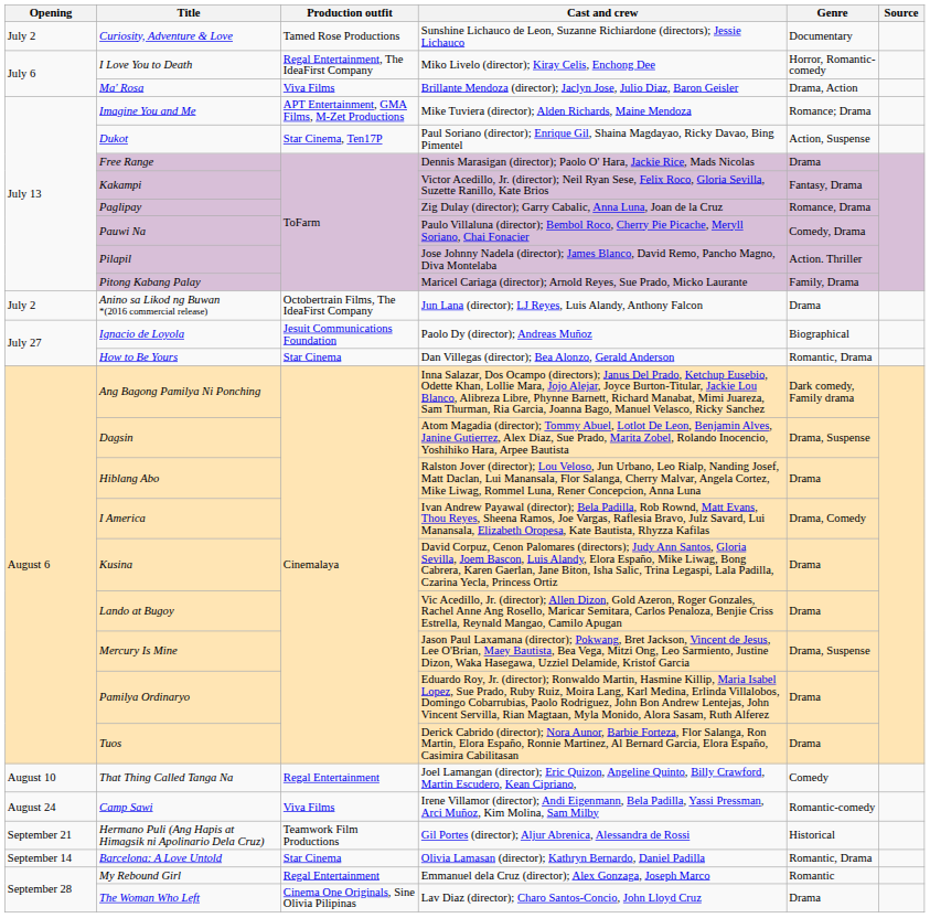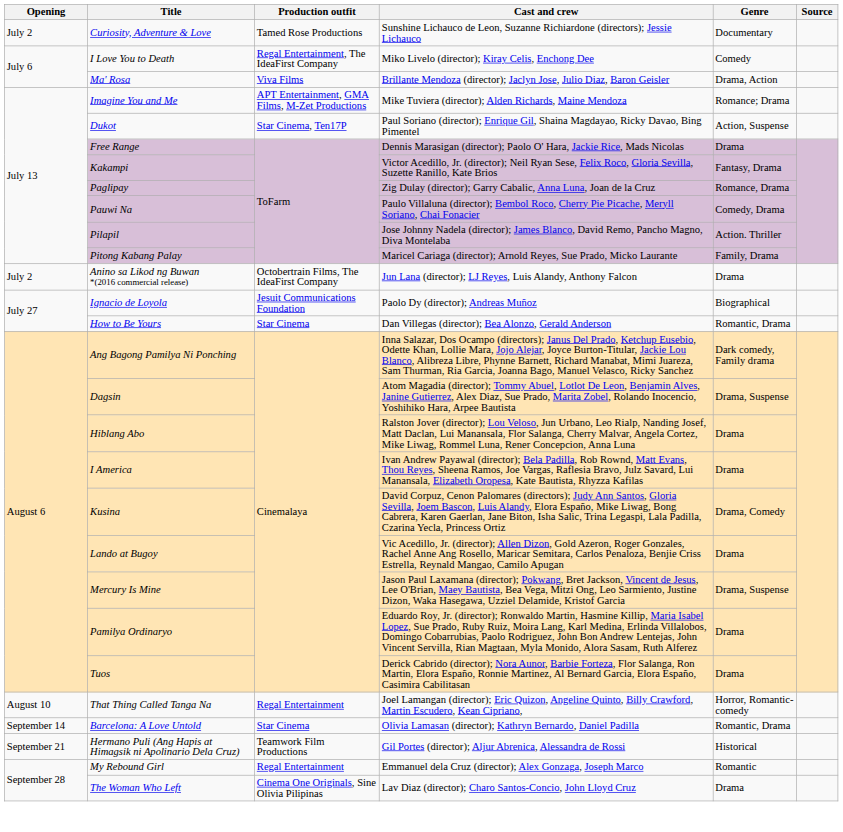 <table class="wikitable" style="text-align:left; font-size:100%; line-height:16px;" width="100%">
 <tr>
 <th style="width:10%;">Opening</th>
 <th style="width:20%;">Title</th>
 <th style="width:15%;">Production outfit</th>
 <th style="width:40%;">Cast and crew</th>
 <th style="width:10%;">Genre</th>
 <th style="width:05%;">Source</th>
 </tr>
 <tr>
 <td>July 2</td>
 <td><em><a href='#'>Curiosity, Adventure & Love</a></em></td>
 <td>Tamed Rose Productions</td>
 <td style="text-align:left;">Sunshine Lichauco de Leon, Suzanne Richiardone (directors); <a href='#'>Jessie Lichauco</a></td>
 <td style="text-align:left;">Documentary</td>
 <td></td>
 </tr>
 <tr>
 <td rowspan=2>July 6</td>
 <td><em>I Love You to Death</em></td>
 <td><a href='#'>Regal Entertainment</a>, The IdeaFirst Company</td>
 <td style="text-align:left;">Miko Livelo (director); <a href='#'>Kiray Celis</a>, <a href='#'>Enchong Dee</a></td>
-<td style="text-align:left;">Horror, Romantic-comedy</td>
+<td style="text-align:left;">Comedy</td>
 <td></td>
 </tr>
 <tr>
 <td><em><a href='#'>Ma' Rosa</a></em></td>
 <td><a href='#'>Viva Films</a></td>
 <td style="text-align:left;"><a href='#'>Brillante Mendoza</a> (director); <a href='#'>Jaclyn Jose</a>, <a href='#'>Julio Diaz</a>, <a href='#'>Baron Geisler</a></td>
 <td style="text-align:left;">Drama, Action</td>
 <td></td>
 </tr>
 <tr>
 <td rowspan=8>July 13</td>
 <td><em><a href='#'>Imagine You and Me</a></em></td>
 <td><a href='#'>APT Entertainment</a>, <a href='#'>GMA Films</a>, <a href='#'>M-Zet Productions</a></td>
 <td style="text-align:left;">Mike Tuviera (director); <a href='#'>Alden Richards</a>, <a href='#'>Maine Mendoza</a></td>
 <td style="text-align:left;">Romance; Drama</td>
 <td></td>
 </tr>
 <tr>
 <td><em><a href='#'>Dukot</a></em></td>
 <td><a href='#'>Star Cinema</a>, <a href='#'>Ten17P</a></td>
 <td style="text-align:left;">Paul Soriano (director); <a href='#'>Enrique Gil</a>, Shaina Magdayao, Ricky Davao, Bing Pimentel</td>
 <td style="text-align:left;">Action, Suspense</td>
 <td></td>
 </tr>
 <tr>
 <td style="background:#D8BFD8;"><em>Free Range</em></td>
 <td style="background:#D8BFD8;" rowspan=6>ToFarm</td>
 <td style="background:#D8BFD8;">Dennis Marasigan (director); Paolo O' Hara, <a href='#'>Jackie Rice</a>, Mads Nicolas</td>
 <td style="background:#D8BFD8;">Drama</td>
 <td style="background:#D8BFD8;" rowspan=6></td>
 </tr>
 <tr>
 <td style="background:#D8BFD8;"><em>Kakampi</em></td>
 <td style="background:#D8BFD8;">Victor Acedillo, Jr. (director); Neil Ryan Sese, <a href='#'>Felix Roco</a>, <a href='#'>Gloria Sevilla</a>, Suzette Ranillo, Kate Brios</td>
 <td style="background:#D8BFD8;">Fantasy, Drama</td>
 </tr>
 <tr>
 <td style="background:#D8BFD8;"><em>Paglipay</em></td>
 <td style="background:#D8BFD8;">Zig Dulay (director); Garry Cabalic, <a href='#'>Anna Luna</a>, Joan de la Cruz</td>
 <td style="background:#D8BFD8;">Romance, Drama</td>
 </tr>
 <tr>
 <td style="background:#D8BFD8;"><em>Pauwi Na</em></td>
 <td style="background:#D8BFD8;">Paulo Villaluna (director); <a href='#'>Bembol Roco</a>, <a href='#'>Cherry Pie Picache</a>, <a href='#'>Meryll Soriano</a>, <a href='#'>Chai Fonacier</a></td>
 <td style="background:#D8BFD8;">Comedy, Drama</td>
 </tr>
 <tr>
 <td style="background:#D8BFD8;"><em>Pilapil</em></td>
 <td style="background:#D8BFD8;">Jose Johnny Nadela (director); <a href='#'>James Blanco</a>, David Remo, Pancho Magno, Diva Montelaba</td>
 <td style="background:#D8BFD8;">Action. Thriller</td>
 </tr>
 <tr>
 <td style="background:#D8BFD8;"><em>Pitong Kabang Palay</em></td>
 <td style="background:#D8BFD8;">Maricel Cariaga (director); Arnold Reyes, Sue Prado, Micko Laurante</td>
 <td style="background:#D8BFD8;">Family, Drama</td>
 </tr>
 <tr>
 <td>July 2</td>
 <td><em>Anino sa Likod ng Buwan</em><br><small>*(2016 commercial release)</small></td>
 <td>Octobertrain Films, The IdeaFirst Company</td>
 <td><a href='#'>Jun Lana</a> (director); <a href='#'>LJ Reyes</a>, Luis Alandy, Anthony Falcon</td>
 <td>Drama</td>
 <td></td>
 </tr>
 <tr>
 <td rowspan="2">July 27</td>
 <td><em><a href='#'>Ignacio de Loyola</a></em></td>
 <td><a href='#'>Jesuit Communications Foundation</a></td>
 <td style="text-align:left;">Paolo Dy (director); <a href='#'>Andreas Muñoz</a></td>
 <td style="text-align:left;">Biographical</td>
 <td></td>
 </tr>
 <tr>
 <td><em><a href='#'>How to Be Yours</a></em></td>
 <td><a href='#'>Star Cinema</a></td>
 <td style="text-align:left;">Dan Villegas (director); <a href='#'>Bea Alonzo</a>, <a href='#'>Gerald Anderson</a></td>
 <td style="text-align:left;">Romantic, Drama</td>
 <td></td>
 </tr>
 <tr>
 <td style="background:#FFE5B4;" rowspan=9>August 6</td>
 <td style="background:#FFE5B4;"><em>Ang Bagong Pamilya Ni Ponching </em></td>
 <td style="background:#FFE5B4;" rowspan=9>Cinemalaya</td>
 <td style="background:#FFE5B4;">Inna Salazar, Dos Ocampo (directors); <a href='#'>Janus Del Prado</a>, <a href='#'>Ketchup Eusebio</a>, Odette Khan, Lollie Mara, <a href='#'>Jojo Alejar</a>, Joyce Burton-Titular, <a href='#'>Jackie Lou Blanco</a>, Alibreza Libre, Phynne Barnett, Richard Manabat, Mimi Juareza, Sam Thurman, Ria Garcia, Joanna Bago, Manuel Velasco, Ricky Sanchez</td>
 <td style="background:#FFE5B4;">Dark comedy, Family drama</td>
 <td style="background:#FFE5B4;" rowspan=9></td>
 </tr>
 <tr>
 <td style="background:#FFE5B4;"><em>Dagsin</em></td>
 <td style="background:#FFE5B4;">Atom Magadia (director); <a href='#'>Tommy Abuel</a>, <a href='#'>Lotlot De Leon</a>, <a href='#'>Benjamin Alves</a>, <a href='#'>Janine Gutierrez</a>, Alex Diaz, Sue Prado, <a href='#'>Marita Zobel</a>, Rolando Inocencio, Yoshihiko Hara, Arpee Bautista</td>
 <td style="background:#FFE5B4;">Drama, Suspense</td>
 </tr>
 <tr>
 <td style="background:#FFE5B4;"><em>Hiblang Abo</em></td>
 <td style="background:#FFE5B4;">Ralston Jover (director); <a href='#'>Lou Veloso</a>, Jun Urbano, Leo Rialp, Nanding Josef, Matt Daclan, Lui Manansala, Flor Salanga, Cherry Malvar, Angela Cortez, Mike Liwag, Rommel Luna, Rener Concepcion, Anna Luna</td>
 <td style="background:#FFE5B4;">Drama</td>
 </tr>
 <tr>
 <td style="background:#FFE5B4;"><em>I America</em></td>
 <td style="background:#FFE5B4;">Ivan Andrew Payawal (director); <a href='#'>Bela Padilla</a>, Rob Rownd, <a href='#'>Matt Evans</a>, <a href='#'>Thou Reyes</a>, Sheena Ramos, Joe Vargas, Raflesia Bravo, Julz Savard, Lui Manansala, <a href='#'>Elizabeth Oropesa</a>, Kate Bautista, Rhyzza Kafilas</td>
-<td style="background:#FFE5B4;">Drama, Comedy</td>
+<td style="background:#FFE5B4;">Drama</td>
 </tr>
 <tr>
 <td style="background:#FFE5B4;"><em>Kusina</em></td>
 <td style="background:#FFE5B4;">David Corpuz, Cenon Palomares (directors); <a href='#'>Judy Ann Santos</a>, <a href='#'>Gloria Sevilla</a>, <a href='#'>Joem Bascon</a>, <a href='#'>Luis Alandy</a>, Elora Españo, Mike Liwag, Bong Cabrera, Karen Gaerlan, Jane Biton, Isha Salic, Trina Legaspi, Lala Padilla, Czarina Yecla, Princess Ortiz</td>
-<td style="background:#FFE5B4;">Drama</td>
+<td style="background:#FFE5B4;">Drama, Comedy</td>
 </tr>
 <tr>
 <td style="background:#FFE5B4;"><em>Lando at Bugoy</em></td>
 <td style="background:#FFE5B4;">Vic Acedillo, Jr. (director); <a href='#'>Allen Dizon</a>, Gold Azeron, Roger Gonzales, Rachel Anne Ang Rosello, Maricar Semitara, Carlos Penaloza, Benjie Criss Estrella, Reynald Mangao, Camilo Apugan</td>
 <td style="background:#FFE5B4;">Drama</td>
 </tr>
 <tr>
 <td style="background:#FFE5B4;"><em>Mercury Is Mine</em></td>
 <td style="background:#FFE5B4;">Jason Paul Laxamana (director); <a href='#'>Pokwang</a>, Bret Jackson, <a href='#'>Vincent de Jesus</a>, Lee O'Brian, <a href='#'>Maey Bautista</a>, Bea Vega, Mitzi Ong, Leo Sarmiento, Justine Dizon, Waka Hasegawa, Uzziel Delamide, Kristof Garcia</td>
 <td style="background:#FFE5B4;">Drama, Suspense</td>
 </tr>
 <tr>
 <td style="background:#FFE5B4;"><em>Pamilya Ordinaryo</em></td>
 <td style="background:#FFE5B4;">Eduardo Roy, Jr. (director); Ronwaldo Martin, Hasmine Killip, <a href='#'>Maria Isabel Lopez</a>, Sue Prado, Ruby Ruiz, Moira Lang, Karl Medina, Erlinda Villalobos, Domingo Cobarrubias, Paolo Rodriguez, John Bon Andrew Lentejas, John Vincent Servilla, Rian Magtaan, Myla Monido, Alora Sasam, Ruth Alferez</td>
 <td style="background:#FFE5B4;">Drama</td>
 </tr>
 <tr>
 <td style="background:#FFE5B4;"><em>Tuos</em></td>
 <td style="background:#FFE5B4;">Derick Cabrido (director); <a href='#'>Nora Aunor</a>, <a href='#'>Barbie Forteza</a>, Flor Salanga, Ron Martin, Elora Españo, Ronnie Martinez, Al Bernard Garcia, Elora Españo, Casimira Cabilitasan</td>
 <td style="background:#FFE5B4;">Drama</td>
 </tr>
 <tr>
 <td>August 10</td>
 <td><em>That Thing Called Tanga Na</em></td>
 <td><a href='#'>Regal Entertainment</a></td>
 <td style="text-align:left;">Joel Lamangan (director); <a href='#'>Eric Quizon</a>, <a href='#'>Angeline Quinto</a>, <a href='#'>Billy Crawford</a>, <a href='#'>Martin Escudero</a>, <a href='#'>Kean Cipriano</a>,</td>
-<td style="text-align:left;">Comedy</td>
+<td style="text-align:left;">Horror, Romantic-comedy</td>
 <td></td>
 </tr>
 <tr>
-<td>August 24</td>
-<td><em><a href='#'>Camp Sawi</a></em></td>
-<td><a href='#'>Viva Films</a></td>
-<td>Irene Villamor (director); <a href='#'>Andi Eigenmann</a>, <a href='#'>Bela Padilla</a>, <a href='#'>Yassi Pressman</a>, <a href='#'>Arci Muñoz</a>, Kim Molina, <a href='#'>Sam Milby</a></td>
-<td>Romantic-comedy</td>
+<td>September 14</td>
+<td><em><a href='#'>Barcelona: A Love Untold</a></em></td>
+<td><a href='#'>Star Cinema</a></td>
+<td style="text-align:left;"><a href='#'>Olivia Lamasan</a> (director); <a href='#'>Kathryn Bernardo</a>, <a href='#'>Daniel Padilla</a></td>
+<td style="text-align:left;">Romantic, Drama</td>
 <td></td>
 </tr>
 <tr>
 <td>September 21</td>
 <td><em>Hermano Puli (Ang Hapis at Himagsik ni Apolinario Dela Cruz)</em></td>
 <td>Teamwork Film Productions</td>
 <td style="text-align:left;"><a href='#'>Gil Portes</a> (director); <a href='#'>Aljur Abrenica</a>, <a href='#'>Alessandra de Rossi</a></td>
 <td style="text-align:left;">Historical</td>
-<td></td>
-</tr>
-<tr>
-<td>September 14</td>
-<td><em><a href='#'>Barcelona: A Love Untold</a></em></td>
-<td><a href='#'>Star Cinema</a></td>
-<td style="text-align:left;"><a href='#'>Olivia Lamasan</a> (director); <a href='#'>Kathryn Bernardo</a>, <a href='#'>Daniel Padilla</a></td>
-<td style="text-align:left;">Romantic, Drama</td>
 <td></td>
 </tr>
 <tr>
 <td rowspan=2>September 28</td>
 <td><em>My Rebound Girl</em></td>
 <td><a href='#'>Regal Entertainment</a></td>
 <td style="text-align:left;">Emmanuel dela Cruz (director); <a href='#'>Alex Gonzaga</a>, <a href='#'>Joseph Marco</a></td>
 <td style="text-align:left;">Romantic</td>
 <td></td>
 </tr>
 <tr>
 <td><em><a href='#'>The Woman Who Left</a></em></td>
 <td><a href='#'>Cinema One Originals</a>, Sine Olivia Pilipinas</td>
 <td style="text-align:left;">Lav Diaz (director); <a href='#'>Charo Santos-Concio</a>, <a href='#'>John Lloyd Cruz</a></td>
 <td style="text-align:left;">Drama</td>
 <td></td>
 </tr>
 </table>
